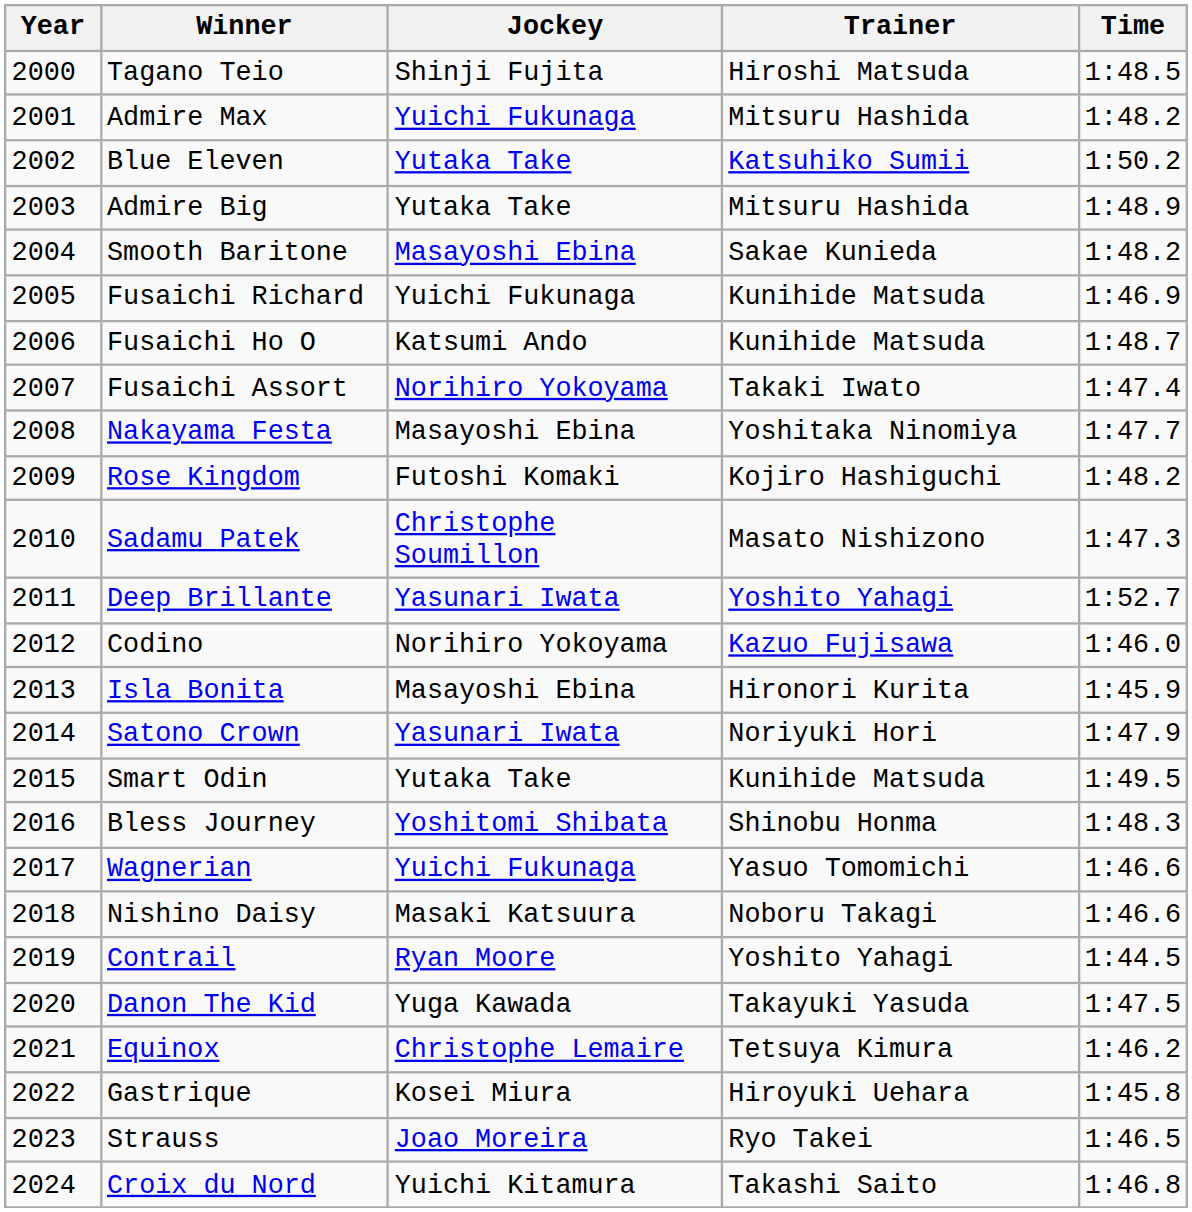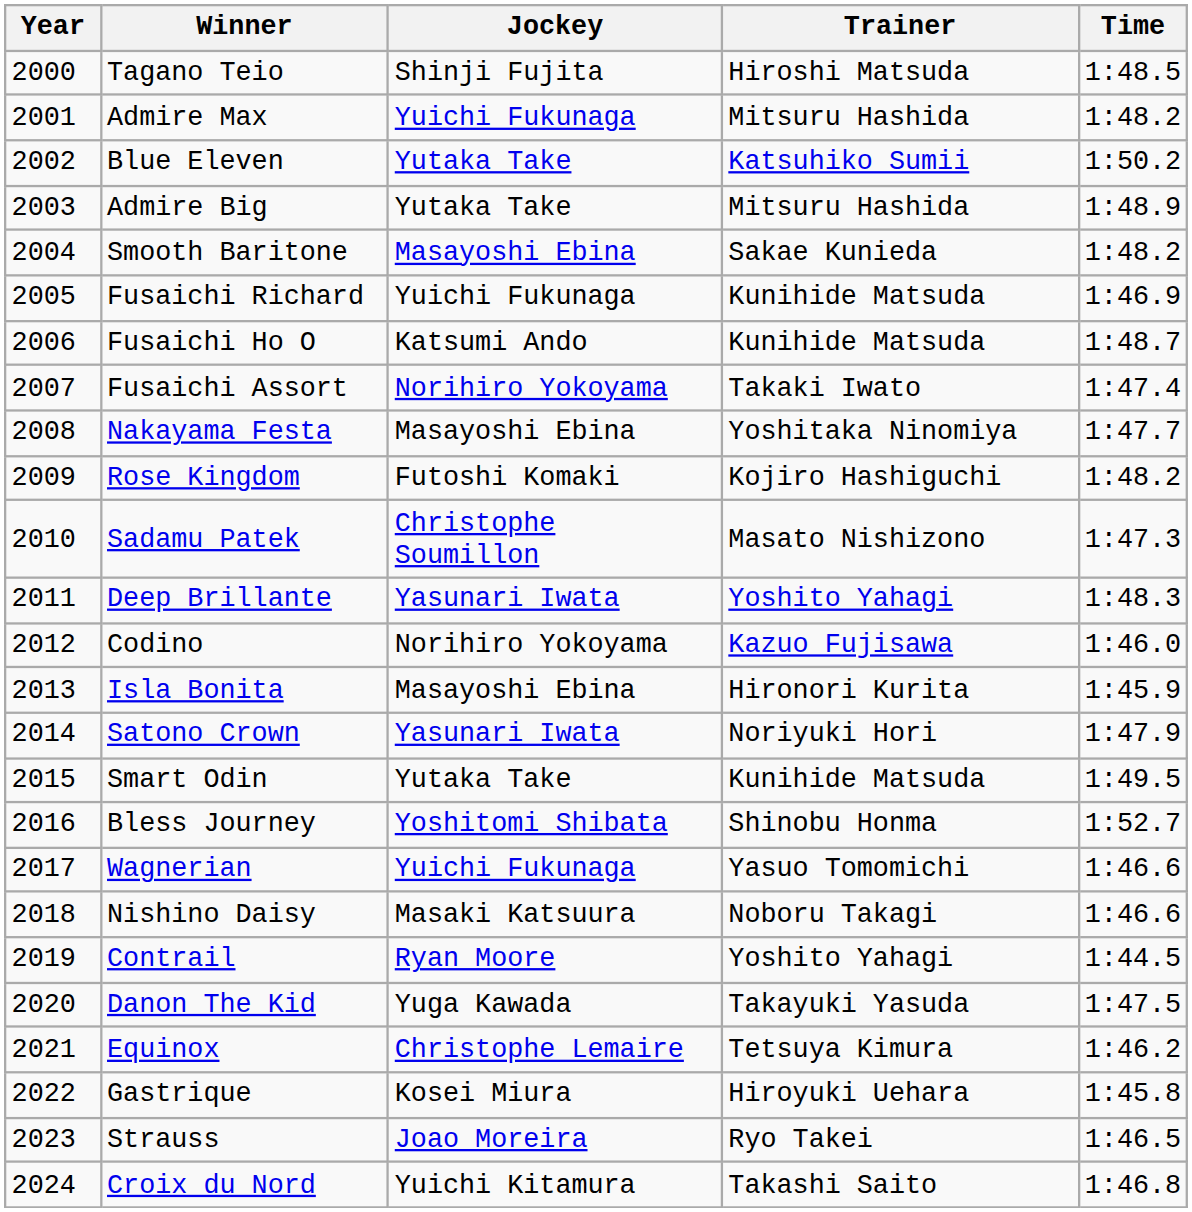 <table class="wikitable sortable" style="font-size:90%">
 <tr>
 <th width="36px">Year<br></th>
 <th width="120px">Winner<br></th>
 <th width="140px">Jockey<br></th>
 <th width="150px">Trainer<br></th>
 <th>Time<br></th>
 </tr>
 <tr>
 <td>2000</td>
 <td>Tagano Teio</td>
 <td>Shinji Fujita</td>
 <td>Hiroshi Matsuda</td>
 <td>1:48.5</td>
 </tr>
 <tr>
 <td>2001</td>
 <td>Admire Max</td>
 <td><a href='#'>Yuichi Fukunaga</a></td>
 <td>Mitsuru Hashida</td>
 <td>1:48.2</td>
 </tr>
 <tr>
 <td>2002</td>
 <td>Blue Eleven</td>
 <td><a href='#'>Yutaka Take</a></td>
 <td><a href='#'>Katsuhiko Sumii</a></td>
 <td>1:50.2</td>
 </tr>
 <tr>
 <td>2003</td>
 <td>Admire Big</td>
 <td>Yutaka Take</td>
 <td>Mitsuru Hashida</td>
 <td>1:48.9</td>
 </tr>
 <tr>
 <td>2004</td>
 <td>Smooth Baritone</td>
 <td><a href='#'>Masayoshi Ebina</a></td>
 <td>Sakae Kunieda</td>
 <td>1:48.2</td>
 </tr>
 <tr>
 <td>2005</td>
 <td>Fusaichi Richard</td>
 <td>Yuichi Fukunaga</td>
 <td>Kunihide Matsuda</td>
 <td>1:46.9</td>
 </tr>
 <tr>
 <td>2006</td>
 <td>Fusaichi Ho O</td>
 <td>Katsumi Ando</td>
 <td>Kunihide Matsuda</td>
 <td>1:48.7</td>
 </tr>
 <tr>
 <td>2007</td>
 <td>Fusaichi Assort</td>
 <td><a href='#'>Norihiro Yokoyama</a></td>
 <td>Takaki Iwato</td>
 <td>1:47.4</td>
 </tr>
 <tr>
 <td>2008</td>
 <td><a href='#'>Nakayama Festa</a></td>
 <td>Masayoshi Ebina</td>
 <td>Yoshitaka Ninomiya</td>
 <td>1:47.7</td>
 </tr>
 <tr>
 <td>2009</td>
 <td><a href='#'>Rose Kingdom</a></td>
 <td>Futoshi Komaki</td>
 <td>Kojiro Hashiguchi</td>
 <td>1:48.2</td>
 </tr>
 <tr>
 <td>2010</td>
 <td><a href='#'>Sadamu Patek</a></td>
 <td><a href='#'>Christophe Soumillon</a></td>
 <td>Masato Nishizono</td>
 <td>1:47.3</td>
 </tr>
 <tr>
 <td>2011</td>
 <td><a href='#'>Deep Brillante</a></td>
 <td><a href='#'>Yasunari Iwata</a></td>
 <td><a href='#'>Yoshito Yahagi</a></td>
-<td>1:52.7</td>
+<td>1:48.3</td>
 </tr>
 <tr>
 <td>2012</td>
 <td>Codino</td>
 <td>Norihiro Yokoyama</td>
 <td><a href='#'>Kazuo Fujisawa</a></td>
 <td>1:46.0</td>
 </tr>
 <tr>
 <td>2013</td>
 <td><a href='#'>Isla Bonita</a></td>
 <td>Masayoshi Ebina</td>
 <td>Hironori Kurita</td>
 <td>1:45.9</td>
 </tr>
 <tr>
 <td>2014</td>
 <td><a href='#'>Satono Crown</a></td>
 <td><a href='#'>Yasunari Iwata</a></td>
 <td>Noriyuki Hori</td>
 <td>1:47.9</td>
 </tr>
 <tr>
 <td>2015</td>
 <td>Smart Odin</td>
 <td>Yutaka Take</td>
 <td>Kunihide Matsuda</td>
 <td>1:49.5</td>
 </tr>
 <tr>
 <td>2016</td>
 <td>Bless Journey</td>
 <td><a href='#'>Yoshitomi Shibata</a></td>
 <td>Shinobu Honma</td>
-<td>1:48.3</td>
+<td>1:52.7</td>
 </tr>
 <tr>
 <td>2017</td>
 <td><a href='#'>Wagnerian</a></td>
 <td><a href='#'>Yuichi Fukunaga</a></td>
 <td>Yasuo Tomomichi</td>
 <td>1:46.6</td>
 </tr>
 <tr>
 <td>2018</td>
 <td>Nishino Daisy</td>
 <td>Masaki Katsuura</td>
 <td>Noboru Takagi</td>
 <td>1:46.6</td>
 </tr>
 <tr>
 <td>2019</td>
 <td><a href='#'>Contrail</a></td>
 <td><a href='#'>Ryan Moore</a></td>
 <td>Yoshito Yahagi</td>
 <td>1:44.5</td>
 </tr>
 <tr>
 <td>2020</td>
 <td><a href='#'>Danon The Kid</a></td>
 <td>Yuga Kawada</td>
 <td>Takayuki Yasuda</td>
 <td>1:47.5</td>
 </tr>
 <tr>
 <td>2021</td>
 <td><a href='#'>Equinox</a></td>
 <td><a href='#'>Christophe Lemaire</a></td>
 <td>Tetsuya Kimura</td>
 <td>1:46.2</td>
 </tr>
 <tr>
 <td>2022</td>
 <td>Gastrique</td>
 <td>Kosei Miura</td>
 <td>Hiroyuki Uehara</td>
 <td>1:45.8</td>
 </tr>
 <tr>
 <td>2023</td>
 <td>Strauss</td>
 <td><a href='#'>Joao Moreira</a></td>
 <td>Ryo Takei</td>
 <td>1:46.5</td>
 </tr>
 <tr>
 <td>2024</td>
 <td><a href='#'>Croix du Nord</a></td>
 <td>Yuichi Kitamura</td>
 <td>Takashi Saito</td>
 <td>1:46.8</td>
 </tr>
 </table>
